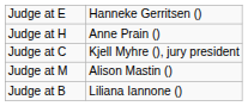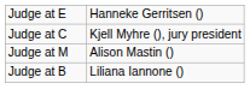 <table class="wikitable">
 <tr>
 <td width=100>Judge at E</td>
 <td>Hanneke Gerritsen ()</td>
-</tr>
-<tr>
-<td>Judge at H</td>
-<td>Anne Prain ()</td>
 </tr>
 <tr>
 <td>Judge at C</td>
 <td>Kjell Myhre (), jury president</td>
 </tr>
 <tr>
 <td>Judge at M</td>
 <td>Alison Mastin ()</td>
 </tr>
 <tr>
 <td>Judge at B</td>
 <td>Liliana Iannone ()</td>
 </tr>
 </table>
